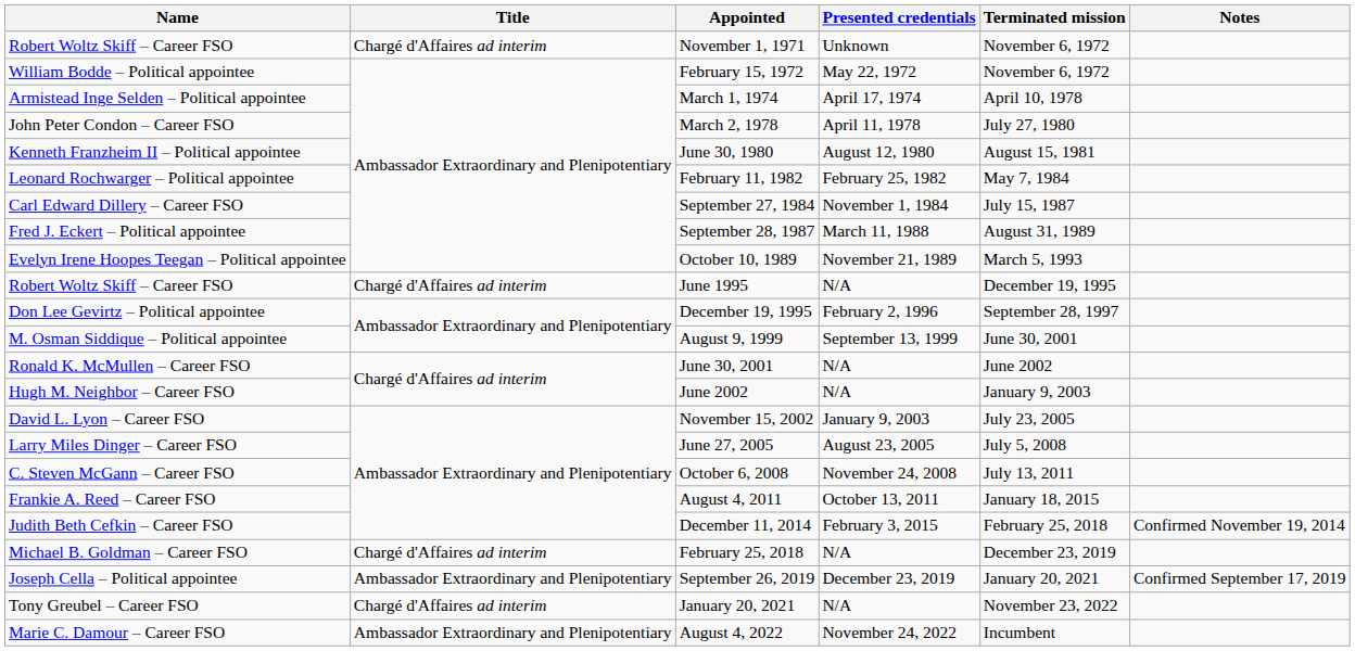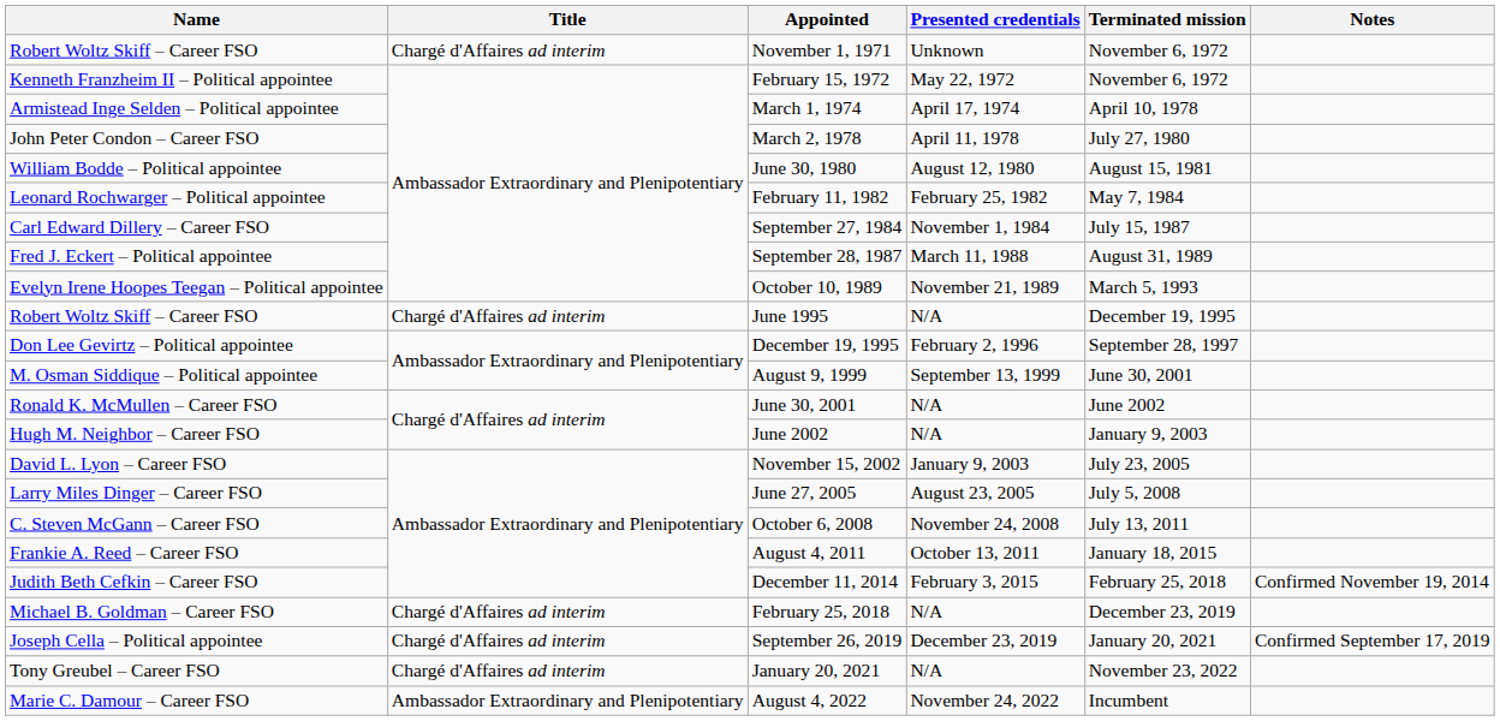 <table class="wikitable">
 <tr>
 <th>Name</th>
 <th>Title</th>
 <th>Appointed</th>
 <th><a href='#'>Presented credentials</a></th>
 <th>Terminated mission</th>
 <th>Notes</th>
 </tr>
 <tr>
 <td><a href='#'>Robert Woltz Skiff</a> – Career FSO</td>
 <td>Chargé d'Affaires <em>ad interim</em></td>
 <td>November 1, 1971</td>
 <td>Unknown</td>
 <td>November 6, 1972</td>
 <td></td>
 </tr>
 <tr>
-<td><a href='#'>William Bodde</a> – Political appointee</td>
+<td><a href='#'>Kenneth Franzheim II</a> – Political appointee</td>
 <td rowspan="8">Ambassador Extraordinary and Plenipotentiary</td>
 <td>February 15, 1972</td>
 <td>May 22, 1972</td>
 <td>November 6, 1972</td>
 <td></td>
 </tr>
 <tr>
 <td><a href='#'>Armistead Inge Selden</a> – Political appointee</td>
 <td>March 1, 1974</td>
 <td>April 17, 1974</td>
 <td>April 10, 1978</td>
 <td></td>
 </tr>
 <tr>
 <td>John Peter Condon – Career FSO</td>
 <td>March 2, 1978</td>
 <td>April 11, 1978</td>
 <td>July 27, 1980</td>
 <td></td>
 </tr>
 <tr>
-<td><a href='#'>Kenneth Franzheim II</a> – Political appointee</td>
+<td><a href='#'>William Bodde</a> – Political appointee</td>
 <td>June 30, 1980</td>
 <td>August 12, 1980</td>
 <td>August 15, 1981</td>
 <td></td>
 </tr>
 <tr>
 <td><a href='#'>Leonard Rochwarger</a> – Political appointee</td>
 <td>February 11, 1982</td>
 <td>February 25, 1982</td>
 <td>May 7, 1984</td>
 <td></td>
 </tr>
 <tr>
 <td><a href='#'>Carl Edward Dillery</a> – Career FSO</td>
 <td>September 27, 1984</td>
 <td>November 1, 1984</td>
 <td>July 15, 1987</td>
 <td></td>
 </tr>
 <tr>
 <td><a href='#'>Fred J. Eckert</a> – Political appointee</td>
 <td>September 28, 1987</td>
 <td>March 11, 1988</td>
 <td>August 31, 1989</td>
 <td></td>
 </tr>
 <tr>
 <td><a href='#'>Evelyn Irene Hoopes Teegan</a> – Political appointee</td>
 <td>October 10, 1989</td>
 <td>November 21, 1989</td>
 <td>March 5, 1993</td>
 <td></td>
 </tr>
 <tr>
 <td><a href='#'>Robert Woltz Skiff</a> – Career FSO</td>
 <td>Chargé d'Affaires <em>ad interim</em></td>
 <td>June 1995</td>
 <td>N/A</td>
 <td>December 19, 1995</td>
 <td></td>
 </tr>
 <tr>
 <td><a href='#'>Don Lee Gevirtz</a> – Political appointee</td>
 <td rowspan="2">Ambassador Extraordinary and Plenipotentiary</td>
 <td>December 19, 1995</td>
 <td>February 2, 1996</td>
 <td>September 28, 1997</td>
 <td></td>
 </tr>
 <tr>
 <td><a href='#'>M. Osman Siddique</a> – Political appointee</td>
 <td>August 9, 1999</td>
 <td>September 13, 1999</td>
 <td>June 30, 2001</td>
 <td></td>
 </tr>
 <tr>
 <td><a href='#'>Ronald K. McMullen</a> – Career FSO</td>
 <td rowspan="2">Chargé d'Affaires <em>ad interim</em></td>
 <td>June 30, 2001</td>
 <td>N/A</td>
 <td>June 2002</td>
 <td></td>
 </tr>
 <tr>
 <td><a href='#'>Hugh M. Neighbor</a> – Career FSO</td>
 <td>June 2002</td>
 <td>N/A</td>
 <td>January 9, 2003</td>
 <td></td>
 </tr>
 <tr>
 <td><a href='#'>David L. Lyon</a> – Career FSO</td>
 <td rowspan="5">Ambassador Extraordinary and Plenipotentiary</td>
 <td>November 15, 2002</td>
 <td>January 9, 2003</td>
 <td>July 23, 2005</td>
 <td></td>
 </tr>
 <tr>
 <td><a href='#'>Larry Miles Dinger</a> – Career FSO</td>
 <td>June 27, 2005</td>
 <td>August 23, 2005</td>
 <td>July 5, 2008</td>
 <td></td>
 </tr>
 <tr>
 <td><a href='#'>C. Steven McGann</a> – Career FSO</td>
 <td>October 6, 2008</td>
 <td>November 24, 2008</td>
 <td>July 13, 2011</td>
 <td></td>
 </tr>
 <tr>
 <td><a href='#'>Frankie A. Reed</a> – Career FSO</td>
 <td>August 4, 2011</td>
 <td>October 13, 2011</td>
 <td>January 18, 2015</td>
 <td></td>
 </tr>
 <tr>
 <td><a href='#'>Judith Beth Cefkin</a> – Career FSO</td>
 <td>December 11, 2014</td>
 <td>February 3, 2015</td>
 <td>February 25, 2018</td>
 <td>Confirmed November 19, 2014</td>
 </tr>
 <tr>
 <td><a href='#'>Michael B. Goldman</a> – Career FSO</td>
 <td>Chargé d'Affaires <em>ad interim</em></td>
 <td>February 25, 2018</td>
 <td>N/A</td>
 <td>December 23, 2019</td>
 <td></td>
 </tr>
 <tr>
 <td><a href='#'>Joseph Cella</a> – Political appointee</td>
-<td>Ambassador Extraordinary and Plenipotentiary</td>
+<td>Chargé d'Affaires <em>ad interim</em></td>
 <td>September 26, 2019</td>
 <td>December 23, 2019</td>
 <td>January 20, 2021</td>
 <td>Confirmed September 17, 2019</td>
 </tr>
 <tr>
 <td>Tony Greubel – Career FSO</td>
 <td>Chargé d'Affaires <em>ad interim</em></td>
 <td>January 20, 2021</td>
 <td>N/A</td>
 <td>November 23, 2022</td>
 <td></td>
 </tr>
 <tr>
 <td><a href='#'>Marie C. Damour</a> – Career FSO</td>
 <td>Ambassador Extraordinary and Plenipotentiary</td>
 <td>August 4, 2022</td>
 <td>November 24, 2022</td>
 <td>Incumbent</td>
 <td></td>
 </tr>
 </table>
